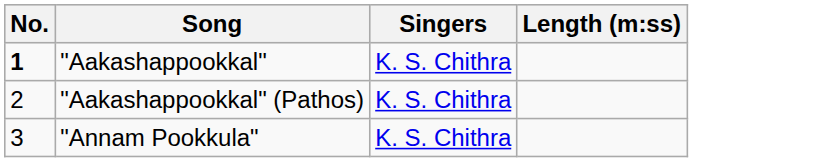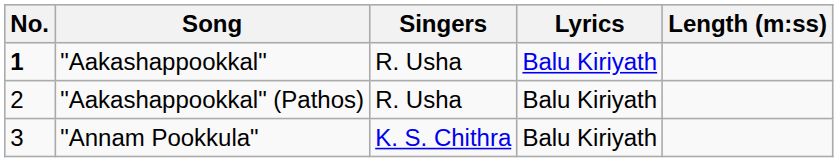 <table class="wikitable" style="font-size:95%;">
 <tr>
 <th>No.</th>
 <th>Song</th>
 <th>Singers</th>
+<th>Lyrics</th>
 <th>Length (m:ss)</th>
 </tr>
 <tr>
 <td><strong>1</strong></td>
 <td>"Aakashappookkal"</td>
-<td><a href='#'>K. S. Chithra</a></td>
+<td>R. Usha</td>
+<td><a href='#'>Balu Kiriyath</a></td>
 <td></td>
 </tr>
 <tr>
 <td>2</td>
 <td>"Aakashappookkal" (Pathos)</td>
-<td><a href='#'>K. S. Chithra</a></td>
+<td>R. Usha</td>
+<td>Balu Kiriyath</td>
 <td></td>
 </tr>
 <tr>
 <td>3</td>
 <td>"Annam Pookkula"</td>
 <td><a href='#'>K. S. Chithra</a></td>
+<td>Balu Kiriyath</td>
 <td></td>
 </tr>
 </table>
